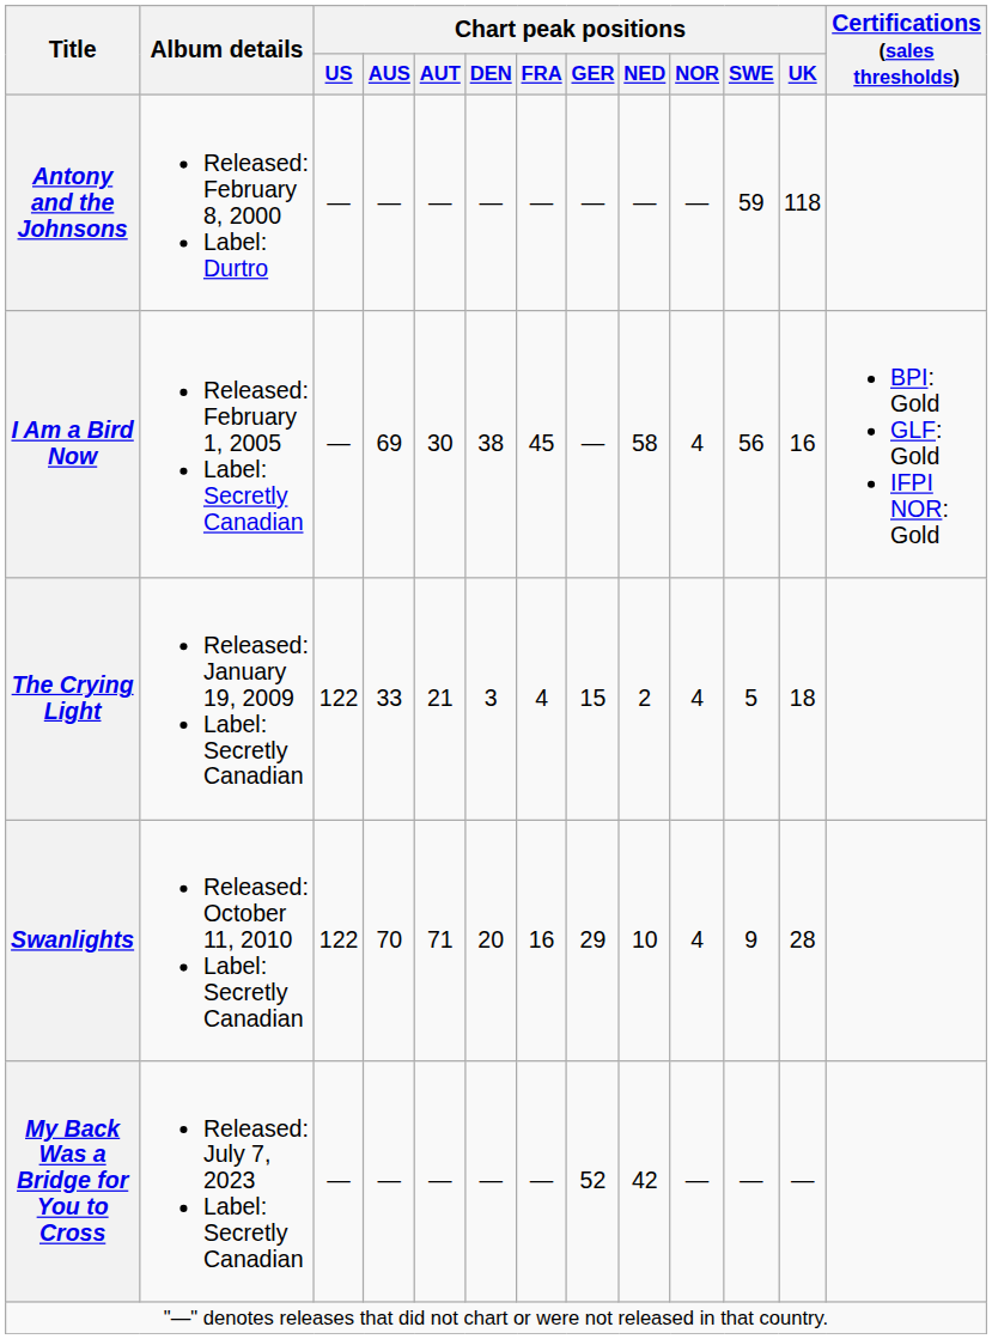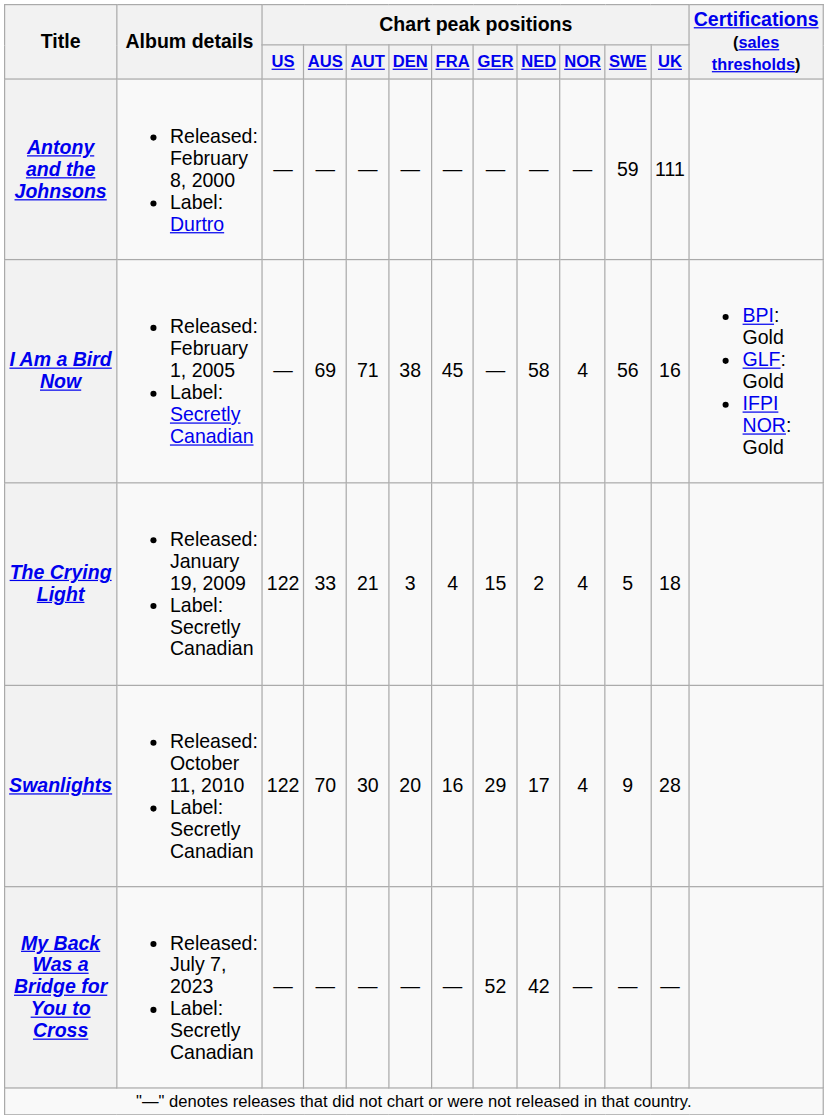 <table class="wikitable plainrowheaders">
 <tr>
 <th scope="col" rowspan="2">Title</th>
 <th scope="col" rowspan="2">Album details</th>
 <th colspan="10">Chart peak positions</th>
 <th scope="col" rowspan="2"><a href='#'>Certifications</a><br><small>(<a href='#'>sales thresholds</a>)</small></th>
 </tr>
 <tr>
 <th style="width:3em;font-size:85%"><a href='#'>US</a><br></th>
 <th style="width:3em;font-size:85%"><a href='#'>AUS</a><br></th>
 <th style="width:3em;font-size:85%"><a href='#'>AUT</a><br></th>
 <th style="width:3em;font-size:85%"><a href='#'>DEN</a><br></th>
 <th style="width:3em;font-size:85%"><a href='#'>FRA</a><br></th>
 <th style="width:3em;font-size:85%"><a href='#'>GER</a><br></th>
 <th style="width:3em;font-size:85%"><a href='#'>NED</a><br></th>
 <th style="width:3em;font-size:85%"><a href='#'>NOR</a><br></th>
 <th style="width:3em;font-size:85%"><a href='#'>SWE</a><br></th>
 <th style="width:3em;font-size:85%"><a href='#'>UK</a><br></th>
 </tr>
 <tr>
 <th scope="row"><em><a href='#'>Antony and the Johnsons</a></em></th>
 <td><br><ul><li>Released: February 8, 2000</li><li>Label: <a href='#'>Durtro</a></li></ul></td>
 <td style="text-align:center;">—</td>
 <td style="text-align:center;">—</td>
 <td style="text-align:center;">—</td>
 <td style="text-align:center;">—</td>
 <td style="text-align:center;">—</td>
 <td style="text-align:center;">—</td>
 <td style="text-align:center;">—</td>
 <td style="text-align:center;">—</td>
 <td style="text-align:center;">59</td>
-<td style="text-align:center;">118</td>
+<td style="text-align:center;">111</td>
 <td></td>
 </tr>
 <tr>
 <th scope="row"><em><a href='#'>I Am a Bird Now</a></em></th>
 <td><br><ul><li>Released: February 1, 2005</li><li>Label: <a href='#'>Secretly Canadian</a></li></ul></td>
 <td style="text-align:center;">—</td>
 <td style="text-align:center;">69</td>
-<td style="text-align:center;">30</td>
+<td style="text-align:center;">71</td>
 <td style="text-align:center;">38</td>
 <td style="text-align:center;">45</td>
 <td style="text-align:center;">—</td>
 <td style="text-align:center;">58</td>
 <td style="text-align:center;">4</td>
 <td style="text-align:center;">56</td>
 <td style="text-align:center;">16</td>
 <td><br><ul><li><a href='#'>BPI</a>: Gold</li><li><a href='#'>GLF</a>: Gold</li><li><a href='#'>IFPI NOR</a>: Gold</li></ul></td>
 </tr>
 <tr>
 <th scope="row"><em><a href='#'>The Crying Light</a></em></th>
 <td><br><ul><li>Released: January 19, 2009</li><li>Label: Secretly Canadian</li></ul></td>
 <td style="text-align:center;">122</td>
 <td style="text-align:center;">33</td>
 <td style="text-align:center;">21</td>
 <td style="text-align:center;">3</td>
 <td style="text-align:center;">4</td>
 <td style="text-align:center;">15</td>
 <td style="text-align:center;">2</td>
 <td style="text-align:center;">4</td>
 <td style="text-align:center;">5</td>
 <td style="text-align:center;">18</td>
 <td></td>
 </tr>
 <tr>
 <th scope="row"><em><a href='#'>Swanlights</a></em></th>
 <td><br><ul><li>Released: October 11, 2010</li><li>Label: Secretly Canadian</li></ul></td>
 <td style="text-align:center;">122</td>
 <td style="text-align:center;">70</td>
-<td style="text-align:center;">71</td>
+<td style="text-align:center;">30</td>
 <td style="text-align:center;">20</td>
 <td style="text-align:center;">16</td>
 <td style="text-align:center;">29</td>
-<td style="text-align:center;">10</td>
+<td style="text-align:center;">17</td>
 <td style="text-align:center;">4</td>
 <td style="text-align:center;">9</td>
 <td style="text-align:center;">28</td>
 <td></td>
 </tr>
 <tr>
 <th scope="row"><em><a href='#'>My Back Was a Bridge for You to Cross</a></em></th>
 <td><br><ul><li>Released: July 7, 2023</li><li>Label: Secretly Canadian</li></ul></td>
 <td style="text-align:center;">—</td>
 <td style="text-align:center;">—</td>
 <td style="text-align:center;">—</td>
 <td style="text-align:center;">—</td>
 <td style="text-align:center;">—</td>
 <td style="text-align:center;">52</td>
 <td style="text-align:center;">42</td>
 <td style="text-align:center;">—</td>
 <td style="text-align:center;">—</td>
 <td style="text-align:center;">—</td>
 <td></td>
 </tr>
 <tr>
 <td colspan="25" style="text-align:center; font-size:85%">"—" denotes releases that did not chart or were not released in that country.</td>
 </tr>
 </table>
